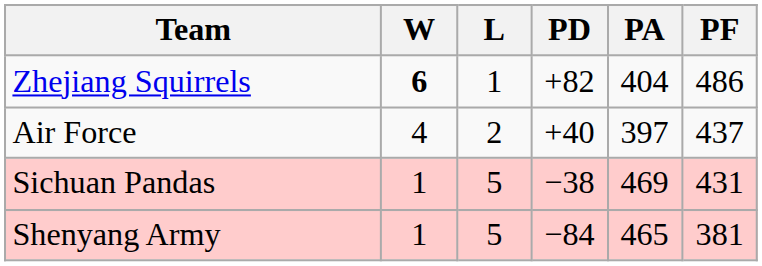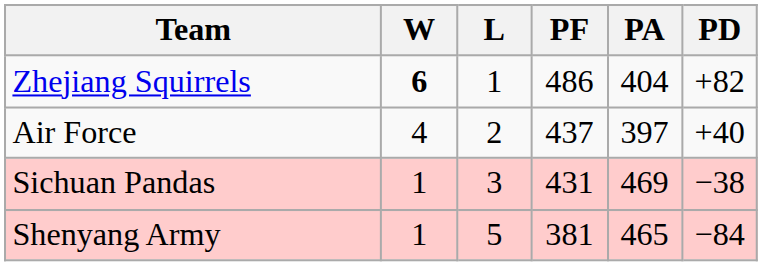 <table class=wikitable style="text-align:center">
 <tr>
 <th width=180>Team</th>
 <th width=30>W</th>
 <th width=30>L</th>
+<th width=30>PF</th>
+<th width=30>PA</th>
 <th width=30>PD</th>
-<th width=30>PA</th>
-<th width=30>PF</th>
 </tr>
 <tr style="text-align:center;">
 <td style="text-align:left;"><a href='#'>Zhejiang Squirrels</a></td>
 <td><strong>6</strong></td>
 <td>1</td>
+<td>486</td>
+<td>404</td>
 <td>+82</td>
-<td>404</td>
-<td>486</td>
 </tr>
 <tr style="text-align:center;">
 <td style="text-align:left;">Air Force</td>
 <td>4</td>
 <td>2</td>
+<td>437</td>
+<td>397</td>
 <td>+40</td>
-<td>397</td>
-<td>437</td>
 </tr>
 <tr style="text-align:center;background-color:#ffcccc;">
 <td style="text-align:left;">Sichuan Pandas</td>
 <td>1</td>
-<td>5</td>
+<td>3</td>
+<td>431</td>
+<td>469</td>
 <td>−38</td>
-<td>469</td>
-<td>431</td>
 </tr>
 <tr style="text-align:center;background-color:#ffcccc;">
 <td style="text-align:left;">Shenyang Army</td>
 <td>1</td>
 <td>5</td>
+<td>381</td>
+<td>465</td>
 <td>−84</td>
-<td>465</td>
-<td>381</td>
 </tr>
 </table>
